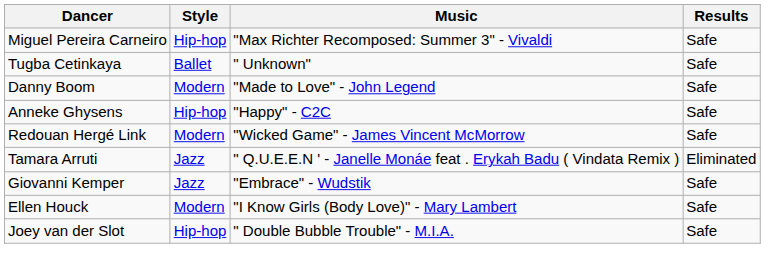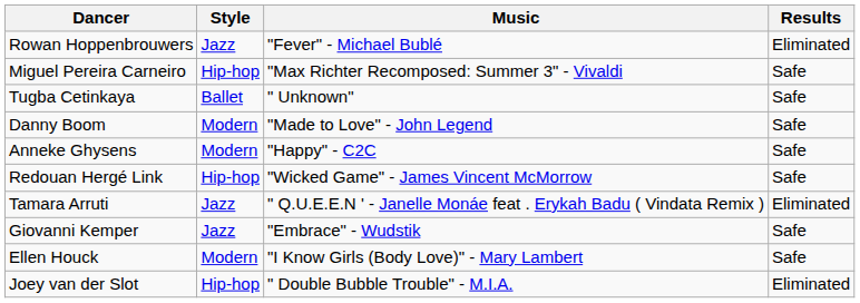 <table Class =" wikitable">
 <tr>
 <th>Dancer</th>
 <th>Style</th>
 <th>Music</th>
 <th>Results</th>
+</tr>
+<tr>
+<td>Rowan Hoppenbrouwers</td>
+<td><a href='#'>Jazz</a></td>
+<td>"Fever" - <a href='#'>Michael Bublé</a></td>
+<td>Eliminated</td>
 </tr>
 <tr>
 <td>Miguel Pereira Carneiro</td>
 <td><a href='#'>Hip-hop</a></td>
 <td>"Max Richter Recomposed: Summer 3" - <a href='#'>Vivaldi</a></td>
 <td>Safe</td>
 </tr>
 <tr>
 <td>Tugba Cetinkaya</td>
 <td><a href='#'>Ballet</a></td>
 <td>" Unknown"</td>
 <td>Safe</td>
 </tr>
 <tr>
 <td>Danny Boom</td>
 <td><a href='#'>Modern</a></td>
 <td>"Made to Love" - <a href='#'>John Legend</a></td>
 <td>Safe</td>
 </tr>
 <tr>
 <td>Anneke Ghysens</td>
-<td><a href='#'>Hip-hop</a></td>
+<td><a href='#'>Modern</a></td>
 <td>"Happy" - <a href='#'>C2C</a></td>
 <td>Safe</td>
 </tr>
 <tr>
 <td>Redouan Hergé Link</td>
-<td><a href='#'>Modern</a></td>
+<td><a href='#'>Hip-hop</a></td>
 <td>"Wicked Game" - <a href='#'>James Vincent McMorrow</a></td>
 <td>Safe</td>
 </tr>
 <tr>
 <td>Tamara Arruti</td>
 <td><a href='#'>Jazz</a></td>
 <td>" Q.U.E.E.N ' - <a href='#'>Janelle Monáe</a> feat . <a href='#'>Erykah Badu</a> ( Vindata Remix )</td>
 <td>Eliminated</td>
 </tr>
 <tr>
 <td>Giovanni Kemper</td>
 <td><a href='#'>Jazz</a></td>
 <td>"Embrace" - <a href='#'>Wudstik</a></td>
 <td>Safe</td>
 </tr>
 <tr>
 <td>Ellen Houck</td>
 <td><a href='#'>Modern</a></td>
 <td>"I Know Girls (Body Love)" - <a href='#'>Mary Lambert</a></td>
 <td>Safe</td>
 </tr>
 <tr>
 <td>Joey van der Slot</td>
 <td><a href='#'>Hip-hop</a></td>
 <td>" Double Bubble Trouble" - <a href='#'>M.I.A.</a></td>
-<td>Safe</td>
+<td>Eliminated</td>
 </tr>
 </table>
